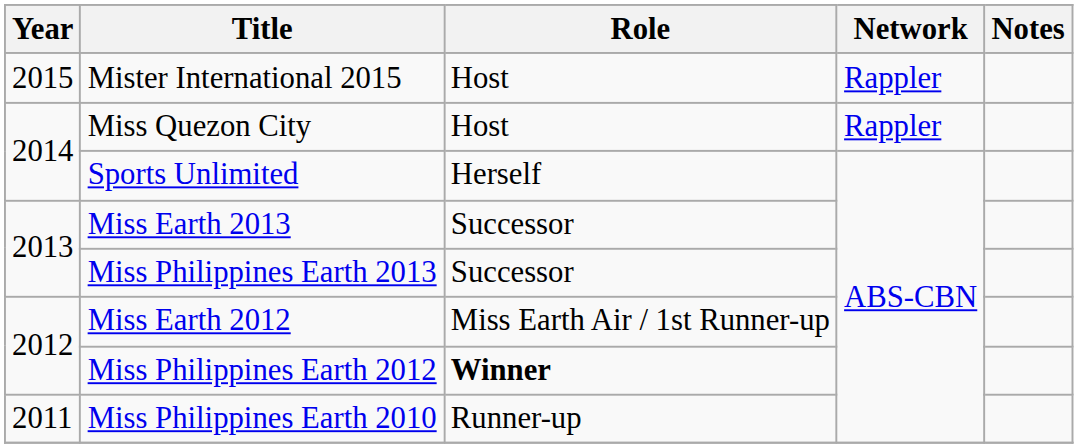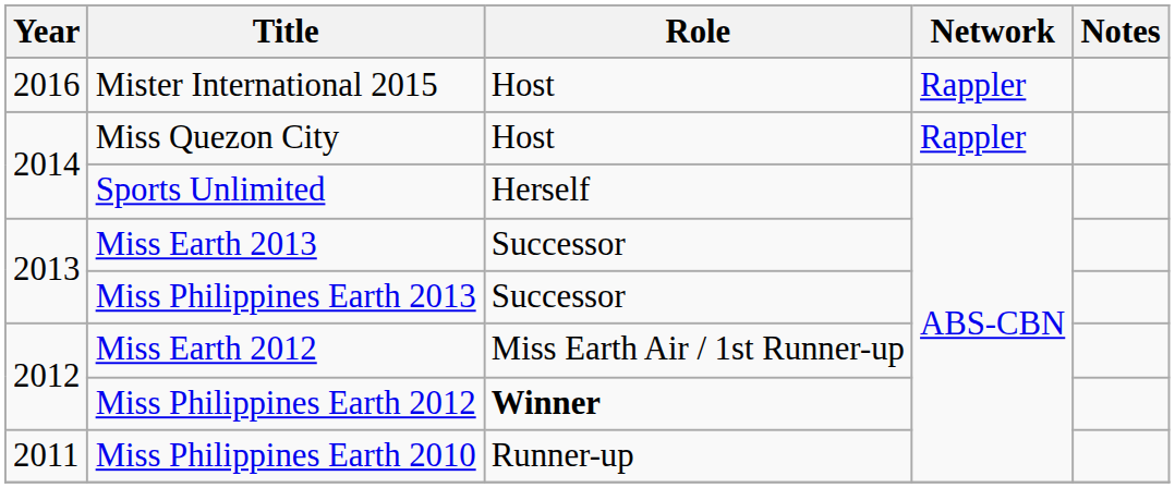 <table class="wikitable">
 <tr>
 <th>Year</th>
 <th>Title</th>
 <th>Role</th>
 <th>Network</th>
 <th>Notes</th>
 </tr>
 <tr>
-<td>2015</td>
+<td>2016</td>
 <td>Mister International 2015</td>
 <td>Host</td>
 <td><a href='#'>Rappler</a></td>
 <td></td>
 </tr>
 <tr>
 <td rowspan="2">2014</td>
 <td>Miss Quezon City</td>
 <td>Host</td>
 <td><a href='#'>Rappler</a></td>
 <td></td>
 </tr>
 <tr>
 <td><a href='#'>Sports Unlimited</a></td>
 <td>Herself</td>
 <td rowspan="6"><a href='#'>ABS-CBN</a></td>
 <td></td>
 </tr>
 <tr>
 <td rowspan="2">2013</td>
 <td><a href='#'>Miss Earth 2013</a></td>
 <td>Successor</td>
 <td></td>
 </tr>
 <tr>
 <td><a href='#'>Miss Philippines Earth 2013</a></td>
 <td>Successor</td>
 <td></td>
 </tr>
 <tr>
 <td rowspan=2>2012</td>
 <td><a href='#'>Miss Earth 2012</a></td>
 <td>Miss Earth Air / 1st Runner-up</td>
 <td></td>
 </tr>
 <tr>
 <td><a href='#'>Miss Philippines Earth 2012</a></td>
 <td><strong>Winner</strong></td>
 <td></td>
 </tr>
 <tr>
 <td>2011</td>
 <td><a href='#'>Miss Philippines Earth 2010</a></td>
 <td>Runner-up</td>
 <td></td>
 </tr>
 <tr>
 </tr>
 </table>
